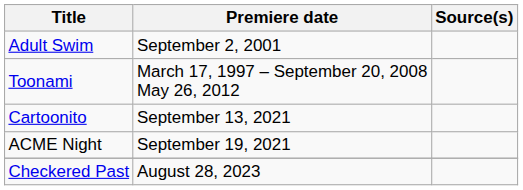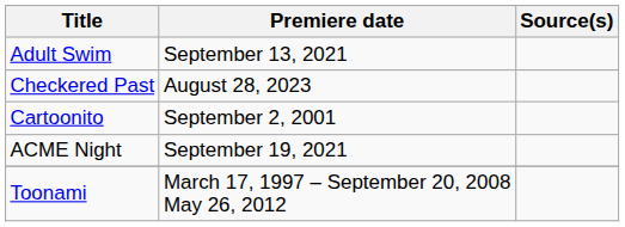 <table class="wikitable sortable">
 <tr>
 <th>Title</th>
 <th>Premiere date</th>
 <th>Source(s)</th>
 </tr>
 <tr>
 <td><a href='#'>Adult Swim</a></td>
-<td>September 2, 2001</td>
+<td>September 13, 2021</td>
 <td></td>
 </tr>
 <tr>
-<td><a href='#'>Toonami</a></td>
-<td>March 17, 1997 – September 20, 2008<br>May 26, 2012</td>
+<td><a href='#'>Checkered Past</a></td>
+<td>August 28, 2023</td>
 <td></td>
 </tr>
 <tr>
 <td><a href='#'>Cartoonito</a></td>
-<td>September 13, 2021</td>
+<td>September 2, 2001</td>
 <td></td>
 </tr>
 <tr>
 <td>ACME Night</td>
 <td>September 19, 2021</td>
 <td></td>
 </tr>
 <tr>
 </tr>
 <tr>
-<td><a href='#'>Checkered Past</a></td>
-<td>August 28, 2023</td>
+<td><a href='#'>Toonami</a></td>
+<td>March 17, 1997 – September 20, 2008<br>May 26, 2012</td>
 <td></td>
 </tr>
 </table>
